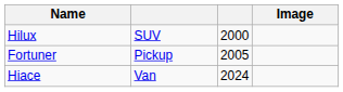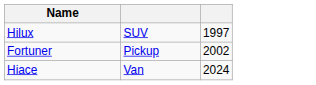 <table class= "wikitable">
 <tr>
 <th width= 150px>Name</th>
 <th width= 100px></th>
 <th width= px></th>
-<th width=100px>Image</th>
 </tr>
 <tr>
 <td><a href='#'>Hilux</a></td>
 <td><a href='#'>SUV</a></td>
-<td>2000</td>
-<td></td>
+<td>1997</td>
 </tr>
 <tr>
 <td><a href='#'>Fortuner</a> </td>
 <td><a href='#'>Pickup</a></td>
-<td>2005</td>
-<td></td>
+<td>2002</td>
 </tr>
 <tr>
 <td><a href='#'>Hiace</a></td>
 <td><a href='#'>Van</a></td>
 <td>2024</td>
-<td></td>
 </tr>
 </table>
